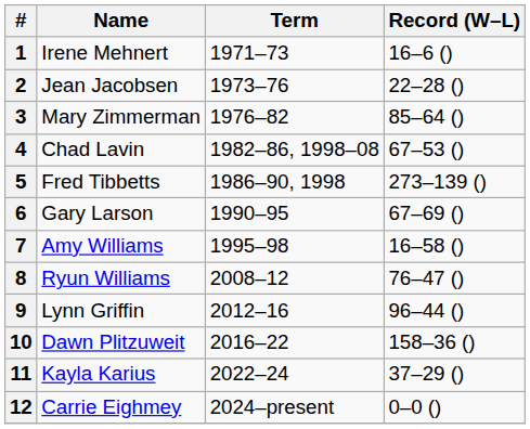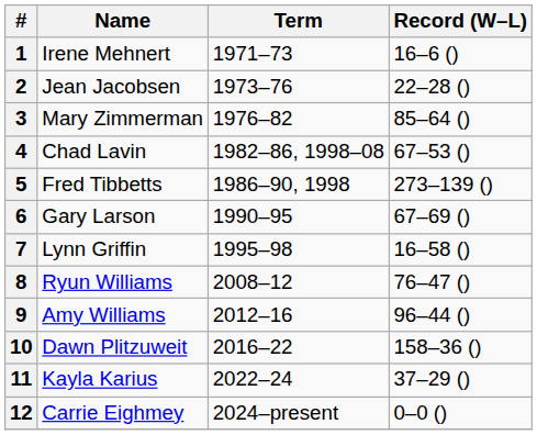 <table class=wikitable>
 <tr>
 <th>#</th>
 <th>Name</th>
 <th>Term</th>
 <th>Record (W–L)</th>
 </tr>
 <tr>
 <th>1</th>
 <td>Irene Mehnert</td>
 <td>1971–73</td>
 <td>16–6 ()</td>
 </tr>
 <tr>
 <th>2</th>
 <td>Jean Jacobsen</td>
 <td>1973–76</td>
 <td>22–28 ()</td>
 </tr>
 <tr>
 <th>3</th>
 <td>Mary Zimmerman</td>
 <td>1976–82</td>
 <td>85–64 ()</td>
 </tr>
 <tr>
 <th>4</th>
 <td>Chad Lavin</td>
 <td>1982–86, 1998–08</td>
 <td>67–53 ()</td>
 </tr>
 <tr>
 <th>5</th>
 <td>Fred Tibbetts</td>
 <td>1986–90, 1998</td>
 <td>273–139 ()</td>
 </tr>
 <tr>
 <th>6</th>
 <td>Gary Larson</td>
 <td>1990–95</td>
 <td>67–69 ()</td>
 </tr>
 <tr>
 <th>7</th>
-<td><a href='#'>Amy Williams</a></td>
+<td>Lynn Griffin</td>
 <td>1995–98</td>
 <td>16–58 ()</td>
 </tr>
 <tr>
 <th>8</th>
 <td><a href='#'>Ryun Williams</a></td>
 <td>2008–12</td>
 <td>76–47 ()</td>
 </tr>
 <tr>
 <th>9</th>
-<td>Lynn Griffin</td>
+<td><a href='#'>Amy Williams</a></td>
 <td>2012–16</td>
 <td>96–44 ()</td>
 </tr>
 <tr>
 <th>10</th>
 <td><a href='#'>Dawn Plitzuweit</a></td>
 <td>2016–22</td>
 <td>158–36 ()</td>
 </tr>
 <tr>
 <th>11</th>
 <td><a href='#'>Kayla Karius</a></td>
 <td>2022–24</td>
 <td>37–29 ()</td>
 </tr>
 <tr>
 <th>12</th>
 <td><a href='#'>Carrie Eighmey</a></td>
 <td>2024–present</td>
 <td>0–0 ()</td>
 </tr>
 <tr>
 </tr>
 </table>
